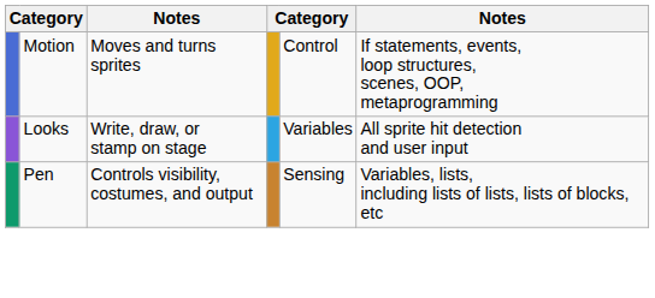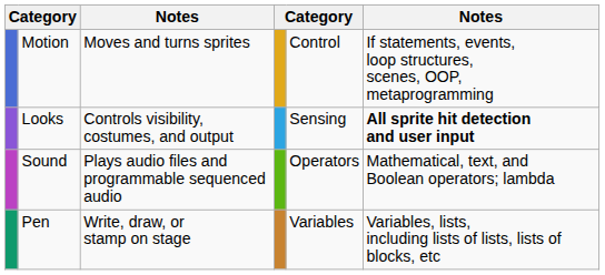 <table class="wikitable floatright" style="text-align: left">
 <tr>
 <th colspan="2" style="background: #efefef;">Category</th>
 <th>Notes</th>
 <th colspan="2" style="background: #efefef;">Category</th>
 <th>Notes</th>
 </tr>
 <tr valign="top">
 <td bgcolor="#4A6CD4"> </td>
 <td>Motion</td>
 <td>Moves and turns sprites</td>
 <td bgcolor="#E1A91A"> </td>
 <td>Control</td>
 <td>If statements, events,<br>loop structures,<br>scenes, OOP,<br>metaprogramming</td>
 </tr>
 <tr valign="top">
 <td bgcolor="#8A55D7"> </td>
 <td>Looks</td>
-<td>Write, draw, or<br>stamp on stage</td>
+<td>Controls visibility, <br>costumes, and output</td>
 <td bgcolor="#2CA5E2"> </td>
-<td>Variables</td>
-<td>All sprite hit detection<br>and user input</td>
+<td>Sensing</td>
+<td><strong>All sprite hit detection<br>and user input</strong></td>
+</tr>
+<tr valign="top">
+<td bgcolor="#BB42C3"> </td>
+<td>Sound</td>
+<td>Plays audio files and <br>programmable sequenced audio</td>
+<td bgcolor="#5CB712"> </td>
+<td>Operators</td>
+<td>Mathematical, text, and<br>Boolean operators; lambda</td>
 </tr>
 <tr valign="top">
 <td bgcolor="#0E9A6C"> </td>
 <td>Pen</td>
-<td>Controls visibility, <br>costumes, and output</td>
+<td>Write, draw, or<br>stamp on stage</td>
 <td bgcolor="#C88330"> </td>
-<td>Sensing</td>
+<td>Variables</td>
 <td>Variables, lists,<br>including lists of lists, lists of blocks, etc</td>
 </tr>
 </table>
